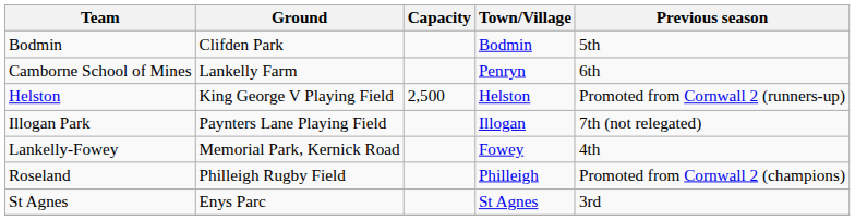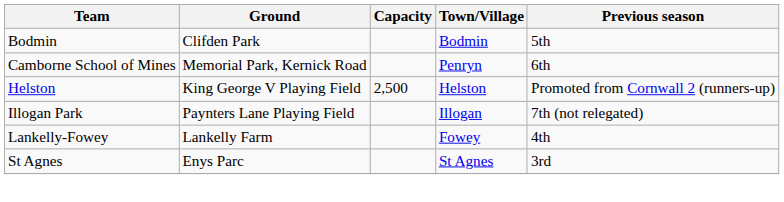 <table class="wikitable sortable">
 <tr>
 <th>Team</th>
 <th>Ground</th>
 <th>Capacity</th>
 <th>Town/Village</th>
 <th>Previous season</th>
 </tr>
 <tr>
 <td>Bodmin</td>
 <td>Clifden Park</td>
 <td></td>
 <td><a href='#'>Bodmin</a></td>
 <td>5th</td>
 </tr>
 <tr>
 <td>Camborne School of Mines</td>
-<td>Lankelly Farm</td>
+<td>Memorial Park, Kernick Road</td>
 <td></td>
 <td><a href='#'>Penryn</a></td>
 <td>6th</td>
 </tr>
 <tr>
 <td><a href='#'>Helston</a></td>
 <td>King George V Playing Field</td>
 <td>2,500</td>
 <td><a href='#'>Helston</a></td>
 <td>Promoted from <a href='#'>Cornwall 2</a> (runners-up)</td>
 </tr>
 <tr>
 <td>Illogan Park</td>
 <td>Paynters Lane Playing Field</td>
 <td></td>
 <td><a href='#'>Illogan</a></td>
 <td>7th (not relegated)</td>
 </tr>
 <tr>
 <td>Lankelly-Fowey</td>
-<td>Memorial Park, Kernick Road</td>
+<td>Lankelly Farm</td>
 <td></td>
 <td><a href='#'>Fowey</a></td>
 <td>4th</td>
-</tr>
-<tr>
-<td>Roseland</td>
-<td>Philleigh Rugby Field</td>
-<td></td>
-<td><a href='#'>Philleigh</a></td>
-<td>Promoted from <a href='#'>Cornwall 2</a> (champions)</td>
 </tr>
 <tr>
 <td>St Agnes</td>
 <td>Enys Parc</td>
 <td></td>
 <td><a href='#'>St Agnes</a></td>
 <td>3rd</td>
 </tr>
 <tr>
 </tr>
 </table>
